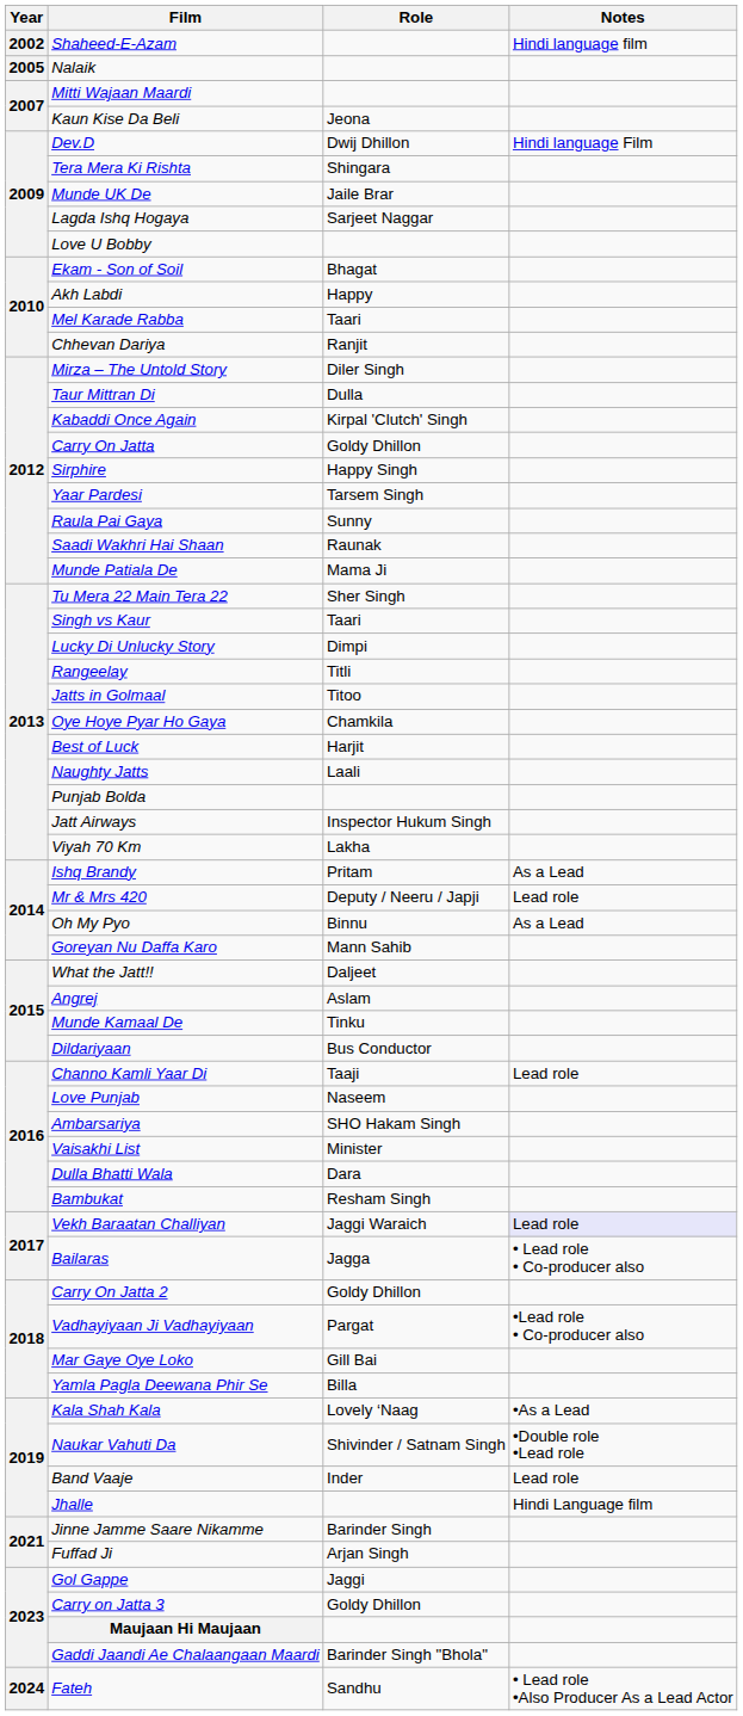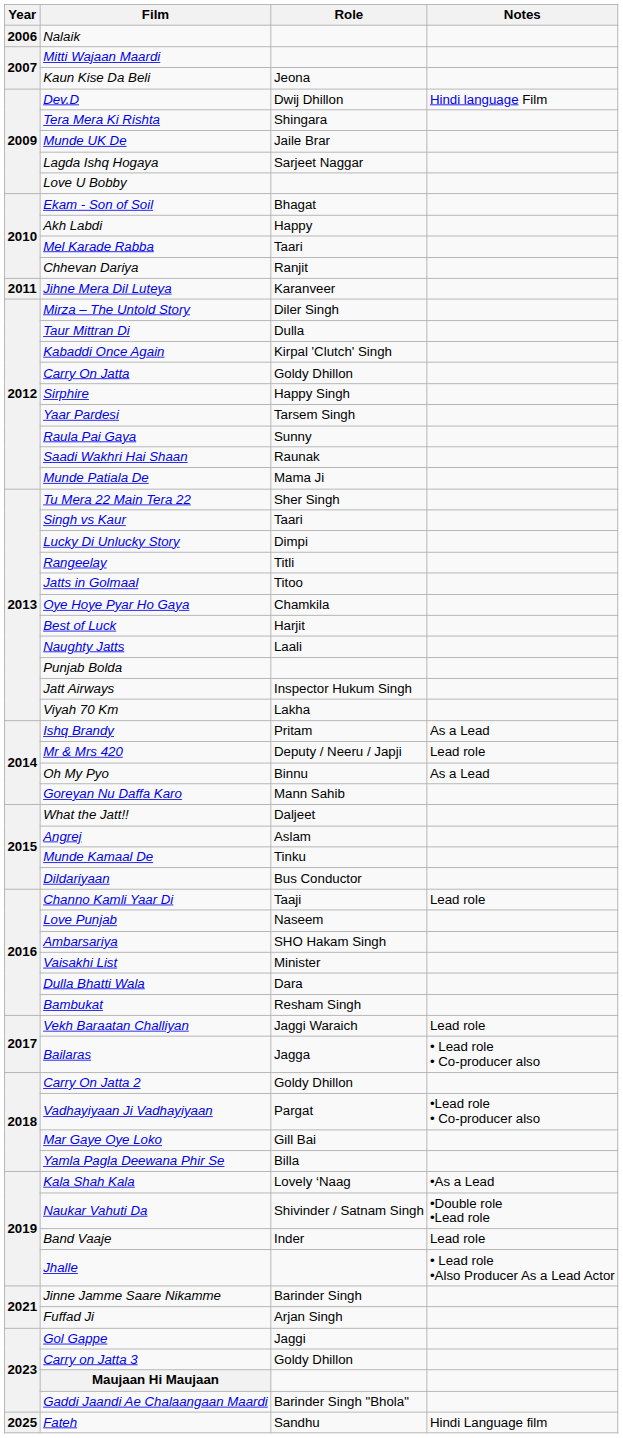 <table class="wikitable sortable">
 <tr>
 <th>Year</th>
 <th>Film</th>
 <th>Role</th>
 <th>Notes</th>
 </tr>
 <tr>
-<th>2002</th>
-<td><em><a href='#'>Shaheed-E-Azam</a></em></td>
-<td></td>
-<td><a href='#'>Hindi language</a> film</td>
-</tr>
-<tr>
-<th>2005</th>
+<th>2006</th>
 <td><em>Nalaik</em></td>
 <td></td>
 <td></td>
 </tr>
 <tr>
 <th rowspan="2">2007</th>
 <td><em><a href='#'>Mitti Wajaan Maardi</a></em></td>
 <td></td>
 <td></td>
 </tr>
 <tr>
 <td><em>Kaun Kise Da Beli</em></td>
 <td>Jeona</td>
 <td></td>
 </tr>
 <tr>
 <th rowspan="5">2009</th>
 <td><em><a href='#'>Dev.D</a></em></td>
 <td>Dwij Dhillon</td>
 <td><a href='#'>Hindi language</a> Film</td>
 </tr>
 <tr>
 <td><em><a href='#'>Tera Mera Ki Rishta</a></em></td>
 <td>Shingara</td>
 <td></td>
 </tr>
 <tr>
 <td><em><a href='#'>Munde UK De</a></em></td>
 <td>Jaile Brar</td>
 <td></td>
 </tr>
 <tr>
 <td><em>Lagda Ishq Hogaya</em></td>
 <td>Sarjeet Naggar</td>
 <td></td>
 </tr>
 <tr>
 <td><em>Love U Bobby</em></td>
 <td></td>
 <td></td>
 </tr>
 <tr>
 <th rowspan="4">2010</th>
 <td><em><a href='#'>Ekam - Son of Soil</a></em></td>
 <td>Bhagat</td>
 <td></td>
 </tr>
 <tr>
 <td><em>Akh Labdi</em></td>
 <td>Happy</td>
 <td></td>
 </tr>
 <tr>
 <td><em><a href='#'>Mel Karade Rabba</a></em></td>
 <td>Taari</td>
 <td></td>
 </tr>
 <tr>
 <td><em>Chhevan Dariya</em></td>
 <td>Ranjit</td>
+<td></td>
+</tr>
+<tr>
+<th>2011</th>
+<td><em><a href='#'>Jihne Mera Dil Luteya</a></em></td>
+<td>Karanveer</td>
 <td></td>
 </tr>
 <tr>
 <th rowspan="9">2012</th>
 <td><em><a href='#'>Mirza – The Untold Story</a></em></td>
 <td>Diler Singh</td>
 <td></td>
 </tr>
 <tr>
 <td><em><a href='#'>Taur Mittran Di</a></em></td>
 <td>Dulla</td>
 <td></td>
 </tr>
 <tr>
 <td><em><a href='#'>Kabaddi Once Again</a></em></td>
 <td>Kirpal 'Clutch' Singh</td>
 <td></td>
 </tr>
 <tr>
 <td><em><a href='#'>Carry On Jatta</a></em></td>
 <td>Goldy Dhillon</td>
 <td></td>
 </tr>
 <tr>
 <td><em><a href='#'>Sirphire</a></em></td>
 <td>Happy Singh</td>
 <td></td>
 </tr>
 <tr>
 <td><em><a href='#'>Yaar Pardesi</a></em></td>
 <td>Tarsem Singh</td>
 <td></td>
 </tr>
 <tr>
 <td><em><a href='#'>Raula Pai Gaya</a></em></td>
 <td>Sunny</td>
 <td></td>
 </tr>
 <tr>
 <td><em><a href='#'>Saadi Wakhri Hai Shaan</a></em></td>
 <td>Raunak</td>
 <td></td>
 </tr>
 <tr>
 <td><em><a href='#'>Munde Patiala De</a></em></td>
 <td>Mama Ji</td>
 <td></td>
 </tr>
 <tr>
 <th rowspan="11">2013</th>
 <td><em><a href='#'>Tu Mera 22 Main Tera 22</a></em></td>
 <td>Sher Singh</td>
 <td></td>
 </tr>
 <tr>
 <td><em><a href='#'>Singh vs Kaur</a></em></td>
 <td>Taari</td>
 <td></td>
 </tr>
 <tr>
 <td><em><a href='#'>Lucky Di Unlucky Story</a></em></td>
 <td>Dimpi</td>
 <td></td>
 </tr>
 <tr>
 <td><em><a href='#'>Rangeelay</a></em></td>
 <td>Titli</td>
 <td></td>
 </tr>
 <tr>
 <td><em><a href='#'>Jatts in Golmaal</a></em></td>
 <td>Titoo</td>
 <td></td>
 </tr>
 <tr>
 <td><em><a href='#'>Oye Hoye Pyar Ho Gaya</a></em></td>
 <td>Chamkila</td>
 <td></td>
 </tr>
 <tr>
 <td><em><a href='#'>Best of Luck</a></em></td>
 <td>Harjit</td>
 <td></td>
 </tr>
 <tr>
 <td><em><a href='#'>Naughty Jatts</a></em></td>
 <td>Laali</td>
 <td></td>
 </tr>
 <tr>
 <td><em>Punjab Bolda</em></td>
 <td></td>
 <td></td>
 </tr>
 <tr>
 <td><em>Jatt Airways</em></td>
 <td>Inspector Hukum Singh</td>
 <td></td>
 </tr>
 <tr>
 <td><em>Viyah 70 Km</em></td>
 <td>Lakha</td>
 <td></td>
 </tr>
 <tr>
 <th rowspan="4">2014</th>
 <td><em><a href='#'>Ishq Brandy</a></em></td>
 <td>Pritam</td>
 <td>As a Lead</td>
 </tr>
 <tr>
 <td><em><a href='#'>Mr & Mrs 420</a></em></td>
 <td>Deputy / Neeru / Japji</td>
 <td>Lead role</td>
 </tr>
 <tr>
 <td><em>Oh My Pyo</em></td>
 <td>Binnu</td>
 <td>As a Lead</td>
 </tr>
 <tr>
 <td><em><a href='#'>Goreyan Nu Daffa Karo</a></em></td>
 <td>Mann Sahib</td>
 <td></td>
 </tr>
 <tr>
 <th rowspan="4">2015</th>
 <td><em>What the Jatt!!</em></td>
 <td>Daljeet</td>
 <td></td>
 </tr>
 <tr>
 <td><em><a href='#'>Angrej</a></em></td>
 <td>Aslam</td>
 <td></td>
 </tr>
 <tr>
 <td><em><a href='#'>Munde Kamaal De</a></em></td>
 <td>Tinku</td>
 <td></td>
 </tr>
 <tr>
 <td><em><a href='#'>Dildariyaan</a></em></td>
 <td>Bus Conductor</td>
 <td></td>
 </tr>
 <tr>
 <th rowspan="6">2016</th>
 <td><em><a href='#'>Channo Kamli Yaar Di</a></em></td>
 <td>Taaji</td>
 <td>Lead role</td>
 </tr>
 <tr>
 <td><em><a href='#'>Love Punjab</a></em></td>
 <td>Naseem</td>
 <td></td>
 </tr>
 <tr>
 <td><em><a href='#'>Ambarsariya</a></em></td>
 <td>SHO Hakam Singh</td>
 <td></td>
 </tr>
 <tr>
 <td><em><a href='#'>Vaisakhi List</a></em></td>
 <td>Minister</td>
 <td></td>
 </tr>
 <tr>
 <td><em><a href='#'>Dulla Bhatti Wala</a></em></td>
 <td>Dara</td>
 <td></td>
 </tr>
 <tr>
 <td><em><a href='#'>Bambukat</a></em></td>
 <td>Resham Singh</td>
 <td></td>
 </tr>
 <tr>
 <th rowspan="2">2017</th>
 <td><em><a href='#'>Vekh Baraatan Challiyan</a></em></td>
 <td>Jaggi Waraich</td>
-<td style="background: lavender;">Lead role</td>
+<td>Lead role</td>
 </tr>
 <tr>
 <td><em><a href='#'>Bailaras</a></em></td>
 <td>Jagga</td>
 <td>• Lead role<br>• Co-producer also</td>
 </tr>
 <tr>
 <th rowspan="4">2018</th>
 <td><em><a href='#'>Carry On Jatta 2</a></em></td>
 <td>Goldy Dhillon</td>
 <td></td>
 </tr>
 <tr>
 <td><em><a href='#'>Vadhayiyaan Ji Vadhayiyaan</a></em></td>
 <td>Pargat</td>
 <td>•Lead role<br>• Co-producer also</td>
 </tr>
 <tr>
 <td><em><a href='#'>Mar Gaye Oye Loko</a></em></td>
 <td>Gill Bai</td>
 <td></td>
 </tr>
 <tr>
 <td><em><a href='#'>Yamla Pagla Deewana Phir Se</a></em></td>
 <td>Billa</td>
 <td></td>
 </tr>
 <tr>
 <th rowspan="4">2019</th>
 <td><em><a href='#'>Kala Shah Kala</a></em></td>
 <td>Lovely ‘Naag</td>
 <td>•As a Lead</td>
 </tr>
 <tr>
 <td><em><a href='#'>Naukar Vahuti Da</a></em></td>
 <td>Shivinder / Satnam Singh</td>
 <td>•Double role<br>•Lead role</td>
 </tr>
 <tr>
 <td><em>Band Vaaje</em></td>
 <td>Inder</td>
 <td>Lead role</td>
 </tr>
 <tr>
 <td><em><a href='#'>Jhalle</a></em></td>
 <td></td>
-<td>Hindi Language film</td>
+<td>• Lead role<br>•Also Producer As a Lead Actor</td>
 </tr>
 <tr>
 <th rowspan="2">2021</th>
 <td><em>Jinne Jamme Saare Nikamme</em></td>
 <td>Barinder Singh</td>
 <td></td>
 </tr>
 <tr>
 <td><em>Fuffad Ji</em></td>
 <td>Arjan Singh</td>
 <td></td>
 </tr>
 <tr>
 <th rowspan="4">2023</th>
 <td><em><a href='#'>Gol Gappe</a></em></td>
 <td>Jaggi</td>
 <td></td>
 </tr>
 <tr>
 <td><em><a href='#'>Carry on Jatta 3</a></em></td>
 <td>Goldy Dhillon</td>
 <td></td>
 </tr>
 <tr>
 <th>Maujaan Hi Maujaan</th>
 <td></td>
 <td></td>
 </tr>
 <tr>
 <td><em><a href='#'>Gaddi Jaandi Ae Chalaangaan Maardi</a></em></td>
 <td>Barinder Singh "Bhola"</td>
 <td style="text-align:center;"></td>
 </tr>
 <tr>
-<th>2024</th>
+<th>2025</th>
 <td><em><a href='#'>Fateh</a></em></td>
 <td>Sandhu</td>
-<td>• Lead role<br>•Also Producer As a Lead Actor</td>
+<td>Hindi Language film</td>
 </tr>
 </table>
